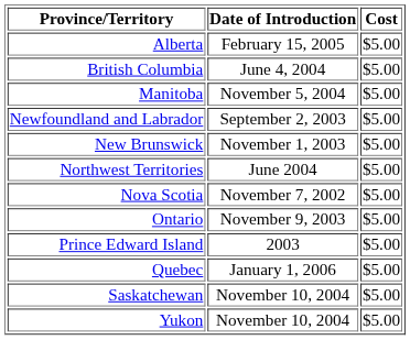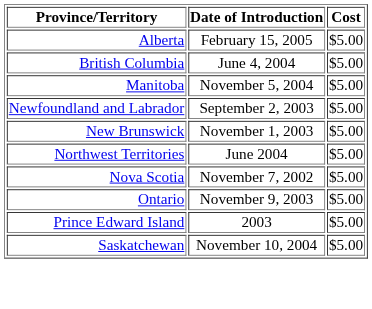 <table border="1">
 <tr>
 <th>Province/Territory</th>
 <th>Date of Introduction</th>
 <th>Cost</th>
 </tr>
 <tr>
 <td align="right"><a href='#'>Alberta</a></td>
 <td align="center">February 15, 2005</td>
 <td align="center">$5.00</td>
 </tr>
 <tr>
 <td align="right"><a href='#'>British Columbia</a></td>
 <td align="center">June 4, 2004</td>
 <td align="center">$5.00</td>
 </tr>
 <tr>
 <td align="right"><a href='#'>Manitoba</a></td>
 <td align="center">November 5, 2004</td>
 <td align="center">$5.00</td>
 </tr>
 <tr>
 <td align="right"><a href='#'>Newfoundland and Labrador</a></td>
 <td align="center">September 2, 2003</td>
 <td align="center">$5.00</td>
 </tr>
 <tr>
 <td align="right"><a href='#'>New Brunswick</a></td>
 <td align="center">November 1, 2003</td>
 <td align="center">$5.00</td>
 </tr>
 <tr>
 <td align="right"><a href='#'>Northwest Territories</a></td>
 <td align="center">June 2004</td>
 <td align="center">$5.00</td>
 </tr>
 <tr>
 <td align="right"><a href='#'>Nova Scotia</a></td>
 <td align="center">November 7, 2002</td>
 <td align="center">$5.00</td>
 </tr>
 <tr>
 <td align="right"><a href='#'>Ontario</a></td>
 <td align="center">November 9, 2003</td>
 <td align="center">$5.00</td>
 </tr>
 <tr>
 <td align="right"><a href='#'>Prince Edward Island</a></td>
 <td align="center">2003</td>
 <td align="center">$5.00</td>
 </tr>
 <tr>
-<td align="right"><a href='#'>Quebec</a></td>
-<td align="center">January 1, 2006</td>
-<td align="center">$5.00</td>
-</tr>
-<tr>
 <td align="right"><a href='#'>Saskatchewan</a></td>
 <td align="center">November 10, 2004</td>
 <td align="center">$5.00</td>
 </tr>
-<tr>
-<td align="right"><a href='#'>Yukon</a></td>
-<td align="center">November 10, 2004</td>
-<td align="center">$5.00</td>
-</tr>
 </table>
